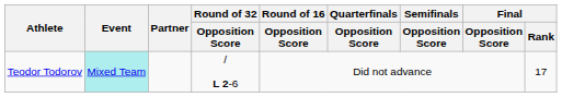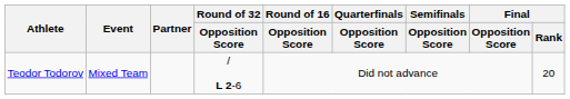 <table class="wikitable" border="1" style="font-size:90%">
 <tr>
 <th rowspan=2>Athlete</th>
 <th rowspan=2>Event</th>
 <th rowspan=2>Partner</th>
 <th>Round of 32</th>
 <th>Round of 16</th>
 <th>Quarterfinals</th>
 <th>Semifinals</th>
 <th colspan=2>Final</th>
 </tr>
 <tr>
 <th>Opposition<br>Score</th>
 <th>Opposition<br>Score</th>
 <th>Opposition<br>Score</th>
 <th>Opposition<br>Score</th>
 <th>Opposition<br>Score</th>
 <th>Rank</th>
 </tr>
 <tr>
 <td><a href='#'>Teodor Todorov</a></td>
-<td style="background: paleturquoise;"><a href='#'>Mixed Team</a></td>
+<td><a href='#'>Mixed Team</a></td>
 <td></td>
 <td align=center>/ <br>  <br> <strong>L</strong> <strong>2</strong>-6</td>
 <td colspan=4 align=center>Did not advance</td>
-<td align=center>17</td>
+<td align=center>20</td>
 </tr>
 </table>
